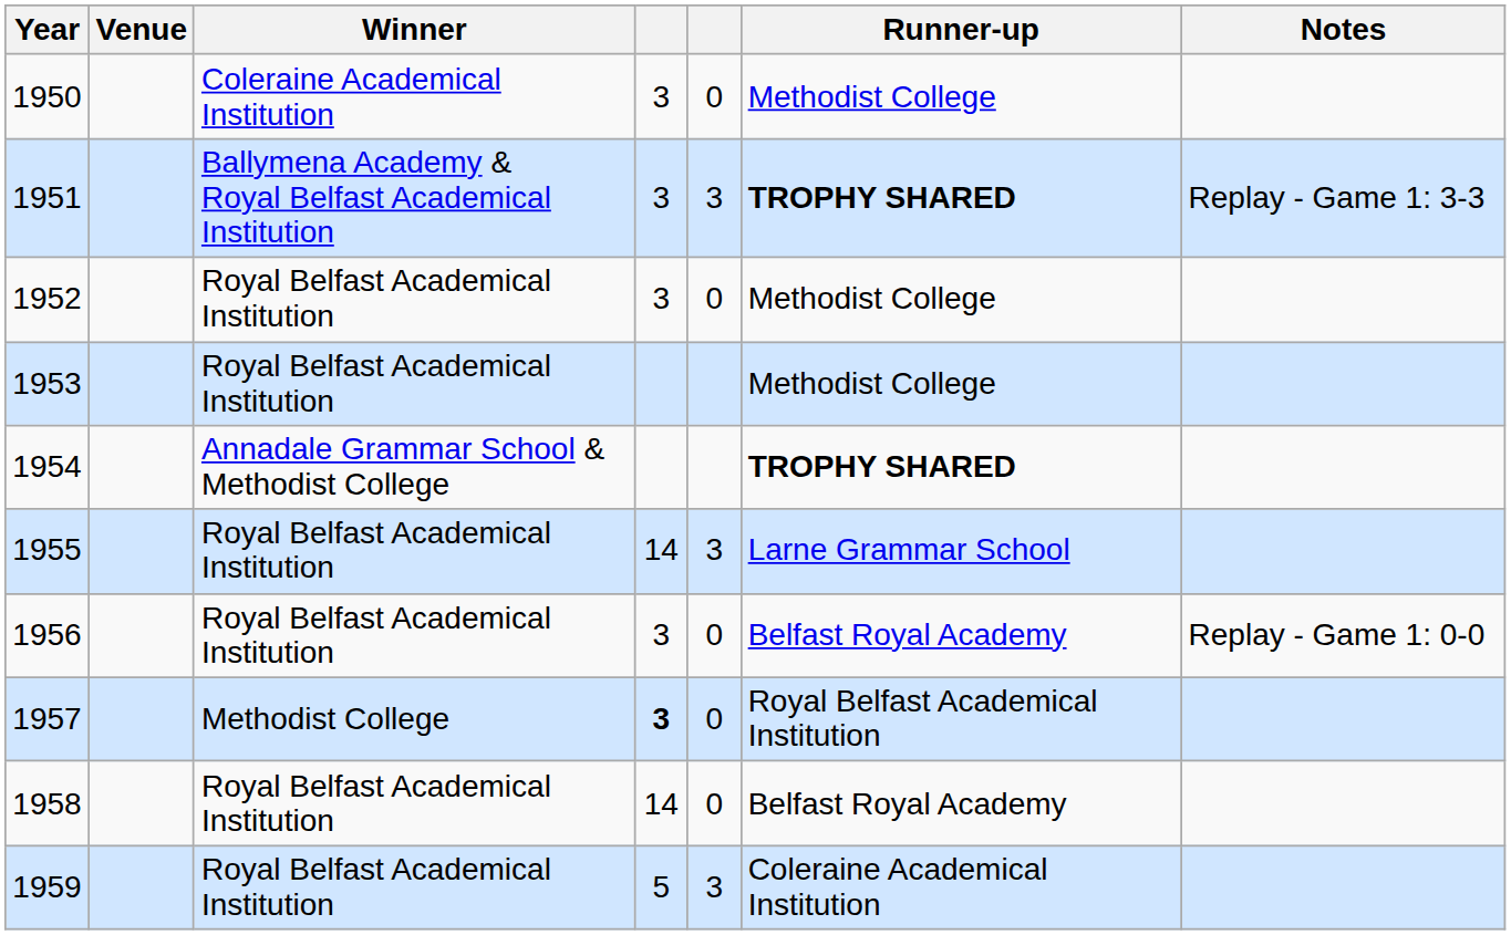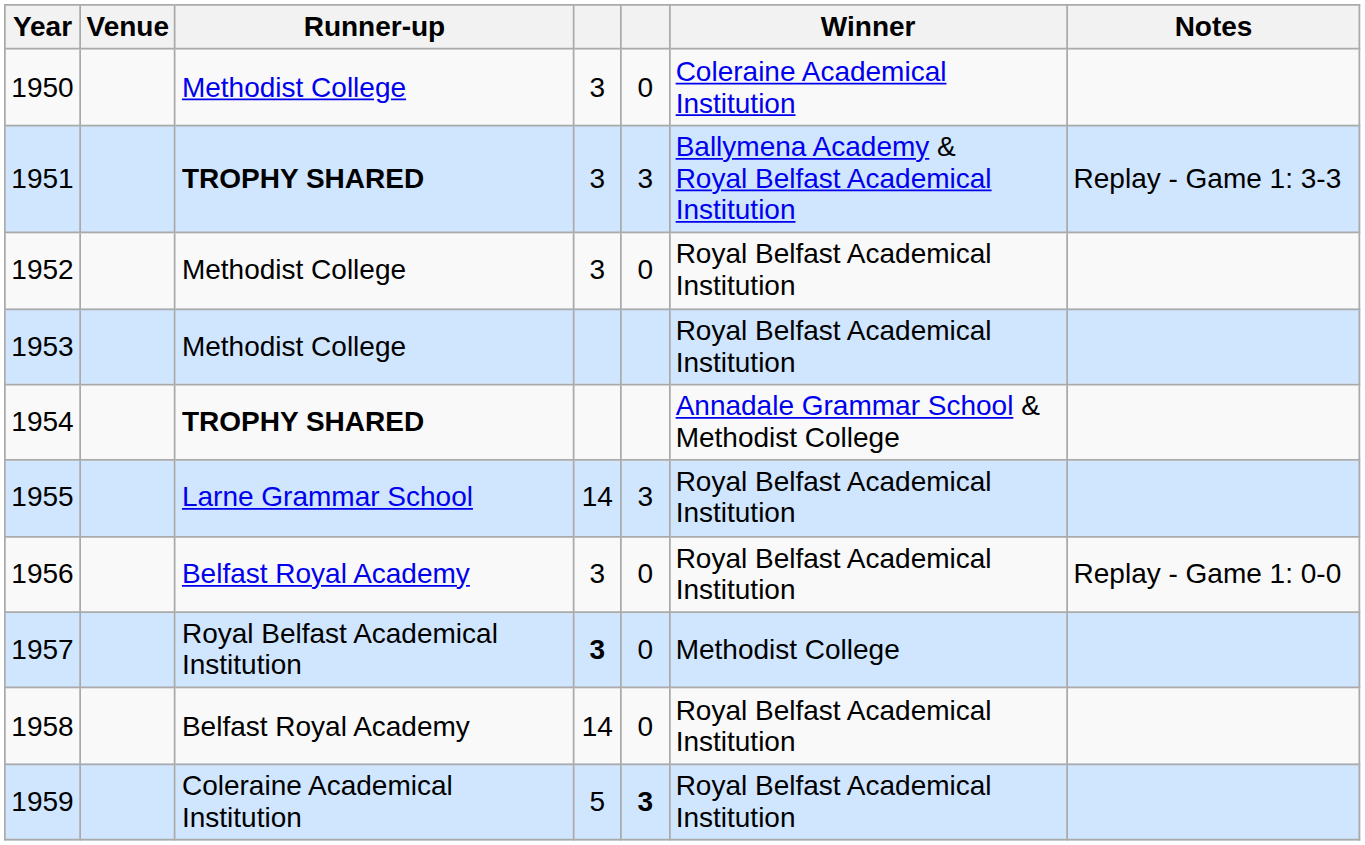 <table class="wikitable">
 <tr>
 <th>Year</th>
 <th>Venue</th>
-<th>Winner</th>
+<th>Runner-up</th>
 <th></th>
 <th></th>
-<th>Runner-up</th>
+<th>Winner</th>
 <th>Notes</th>
 </tr>
 <tr>
 <td align="center">1950</td>
 <td></td>
-<td width=220><a href='#'>Coleraine Academical Institution</a></td>
+<td width=220><a href='#'>Methodist College</a></td>
 <td width=20 align="center">3</td>
 <td width=20 align="center">0</td>
-<td width=220><a href='#'>Methodist College</a></td>
+<td width=220><a href='#'>Coleraine Academical Institution</a></td>
 <td width=160></td>
 </tr>
 <tr style="background: #D0E6FF;">
 <td align="center">1951</td>
 <td></td>
-<td><a href='#'>Ballymena Academy</a> &<br><a href='#'>Royal Belfast Academical Institution</a></td>
+<td><strong>TROPHY SHARED</strong></td>
 <td align="center">3</td>
 <td align="center">3</td>
-<td><strong>TROPHY SHARED</strong></td>
+<td><a href='#'>Ballymena Academy</a> &<br><a href='#'>Royal Belfast Academical Institution</a></td>
 <td>Replay - Game 1: 3-3</td>
 </tr>
 <tr>
 <td align="center">1952</td>
 <td></td>
-<td>Royal Belfast Academical Institution</td>
+<td>Methodist College</td>
 <td align="center">3</td>
 <td align="center">0</td>
-<td>Methodist College</td>
+<td>Royal Belfast Academical Institution</td>
 <td></td>
 </tr>
 <tr style="background: #D0E6FF;">
 <td align="center">1953</td>
 <td></td>
-<td>Royal Belfast Academical Institution</td>
+<td>Methodist College</td>
 <td></td>
 <td></td>
-<td>Methodist College</td>
+<td>Royal Belfast Academical Institution</td>
 <td></td>
 </tr>
 <tr>
 <td align="center">1954</td>
 <td></td>
-<td><a href='#'>Annadale Grammar School</a> &<br> Methodist College</td>
+<td><strong>TROPHY SHARED</strong></td>
 <td></td>
 <td></td>
-<td><strong>TROPHY SHARED</strong></td>
+<td><a href='#'>Annadale Grammar School</a> &<br> Methodist College</td>
 <td></td>
 </tr>
 <tr style="background: #D0E6FF;">
 <td align="center">1955</td>
 <td></td>
-<td>Royal Belfast Academical Institution</td>
+<td><a href='#'>Larne Grammar School</a></td>
 <td align="center">14</td>
 <td align="center">3</td>
-<td><a href='#'>Larne Grammar School</a></td>
+<td>Royal Belfast Academical Institution</td>
 <td></td>
 </tr>
 <tr>
 <td align="center">1956</td>
 <td></td>
-<td>Royal Belfast Academical Institution</td>
+<td><a href='#'>Belfast Royal Academy</a></td>
 <td align="center">3</td>
 <td align="center">0</td>
-<td><a href='#'>Belfast Royal Academy</a></td>
+<td>Royal Belfast Academical Institution</td>
 <td>Replay - Game 1: 0-0</td>
 </tr>
 <tr style="background: #D0E6FF;">
 <td align="center">1957</td>
 <td></td>
-<td>Methodist College</td>
+<td>Royal Belfast Academical Institution</td>
 <td align="center"><strong>3</strong></td>
 <td align="center">0</td>
-<td>Royal Belfast Academical Institution</td>
+<td>Methodist College</td>
 <td></td>
 </tr>
 <tr>
 <td align="center">1958</td>
 <td></td>
-<td>Royal Belfast Academical Institution</td>
+<td>Belfast Royal Academy</td>
 <td align="center">14</td>
 <td align="center">0</td>
-<td>Belfast Royal Academy</td>
+<td>Royal Belfast Academical Institution</td>
 <td></td>
 </tr>
 <tr style="background: #D0E6FF;">
 <td align="center">1959</td>
 <td></td>
+<td>Coleraine Academical Institution</td>
+<td align="center">5</td>
+<td align="center"><strong>3</strong></td>
 <td>Royal Belfast Academical Institution</td>
-<td align="center">5</td>
-<td align="center">3</td>
-<td>Coleraine Academical Institution</td>
 <td></td>
 </tr>
 </table>
